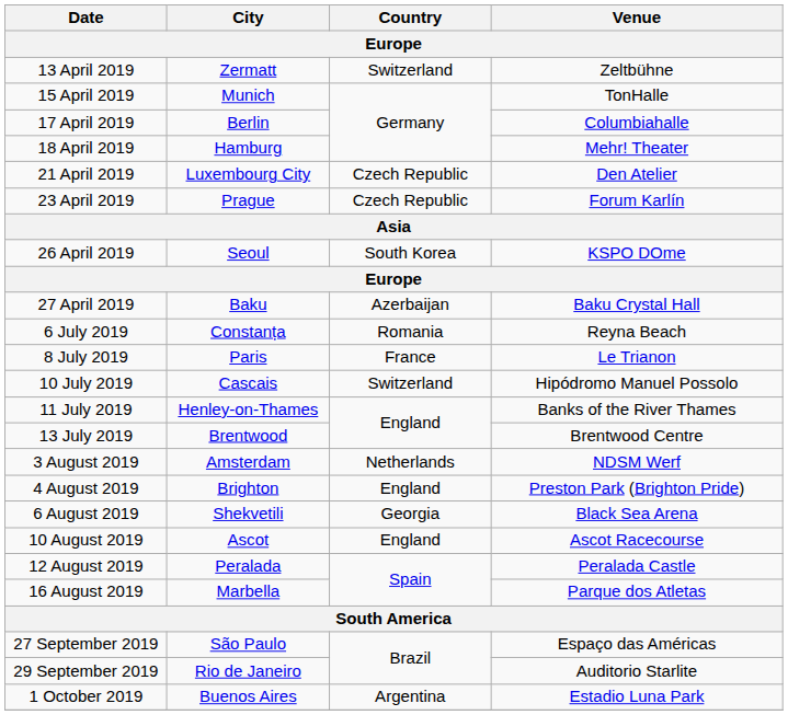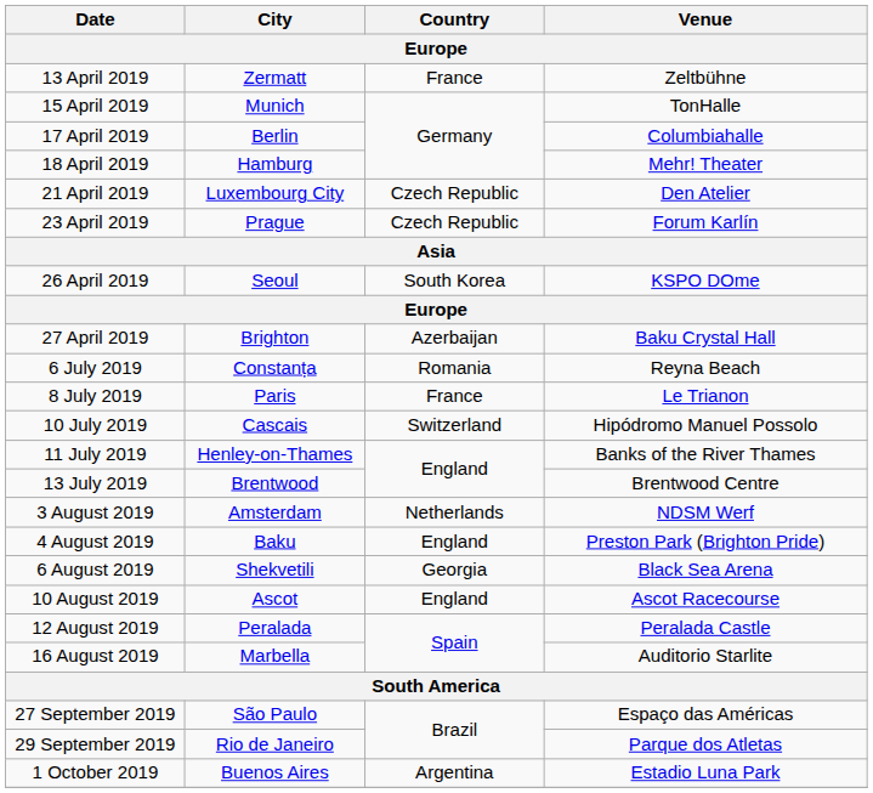 <table class="wikitable" style="text-align:center;">
 <tr>
 <th style="width:150px;">Date</th>
 <th style="width:150px;">City</th>
 <th style="width:150px;">Country</th>
 <th style="width:275px;">Venue</th>
 </tr>
 <tr>
 <th colspan="4">Europe</th>
 </tr>
 <tr>
 <td>13 April 2019</td>
 <td><a href='#'>Zermatt</a></td>
-<td>Switzerland</td>
+<td>France</td>
 <td>Zeltbühne</td>
 </tr>
 <tr>
 <td>15 April 2019</td>
 <td><a href='#'>Munich</a></td>
 <td rowspan="3">Germany</td>
 <td>TonHalle</td>
 </tr>
 <tr>
 <td>17 April 2019</td>
 <td><a href='#'>Berlin</a></td>
 <td><a href='#'>Columbiahalle</a></td>
 </tr>
 <tr>
 <td>18 April 2019</td>
 <td><a href='#'>Hamburg</a></td>
 <td><a href='#'>Mehr! Theater</a></td>
 </tr>
 <tr>
 <td>21 April 2019</td>
 <td><a href='#'>Luxembourg City</a></td>
 <td>Czech Republic</td>
 <td><a href='#'>Den Atelier</a></td>
 </tr>
 <tr>
 <td>23 April 2019</td>
 <td><a href='#'>Prague</a></td>
 <td>Czech Republic</td>
 <td><a href='#'>Forum Karlín</a></td>
 </tr>
 <tr>
 <th colspan="4"><strong>Asia</strong></th>
 </tr>
 <tr>
 <td>26 April 2019</td>
 <td><a href='#'>Seoul</a></td>
 <td>South Korea</td>
 <td><a href='#'>KSPO DOme</a></td>
 </tr>
 <tr>
 <th colspan="4">Europe</th>
 </tr>
 <tr>
 <td>27 April 2019</td>
-<td><a href='#'>Baku</a></td>
+<td><a href='#'>Brighton</a></td>
 <td>Azerbaijan</td>
 <td><a href='#'>Baku Crystal Hall</a></td>
 </tr>
 <tr>
 <td>6 July 2019</td>
 <td><a href='#'>Constanța</a></td>
 <td>Romania</td>
 <td>Reyna Beach</td>
 </tr>
 <tr>
 <td>8 July 2019</td>
 <td><a href='#'>Paris</a></td>
 <td>France</td>
 <td><a href='#'>Le Trianon</a></td>
 </tr>
 <tr>
 <td>10 July 2019</td>
 <td><a href='#'>Cascais</a></td>
 <td>Switzerland</td>
 <td>Hipódromo Manuel Possolo</td>
 </tr>
 <tr>
 <td>11 July 2019</td>
 <td><a href='#'>Henley-on-Thames</a></td>
 <td rowspan="2">England</td>
 <td>Banks of the River Thames</td>
 </tr>
 <tr>
 <td>13 July 2019</td>
 <td><a href='#'>Brentwood</a></td>
 <td>Brentwood Centre</td>
 </tr>
 <tr>
 <td>3 August 2019</td>
 <td><a href='#'>Amsterdam</a></td>
 <td>Netherlands</td>
 <td><a href='#'>NDSM Werf</a></td>
 </tr>
 <tr>
 <td>4 August 2019</td>
-<td><a href='#'>Brighton</a></td>
+<td><a href='#'>Baku</a></td>
 <td>England</td>
 <td><a href='#'>Preston Park</a> (<a href='#'>Brighton Pride</a>)</td>
 </tr>
 <tr>
 <td>6 August 2019</td>
 <td><a href='#'>Shekvetili</a></td>
 <td>Georgia</td>
 <td><a href='#'>Black Sea Arena</a></td>
 </tr>
 <tr>
 <td>10 August 2019</td>
 <td><a href='#'>Ascot</a></td>
 <td>England</td>
 <td><a href='#'>Ascot Racecourse</a></td>
 </tr>
 <tr>
 <td>12 August 2019</td>
 <td><a href='#'>Peralada</a></td>
 <td rowspan="2"><a href='#'>Spain</a></td>
 <td><a href='#'>Peralada Castle</a></td>
 </tr>
 <tr>
 <td>16 August 2019</td>
 <td><a href='#'>Marbella</a></td>
-<td><a href='#'>Parque dos Atletas</a></td>
+<td>Auditorio Starlite</td>
 </tr>
 <tr>
 <th colspan="4">South America</th>
 </tr>
 <tr>
 <td>27 September 2019</td>
 <td><a href='#'>São Paulo</a></td>
 <td rowspan="2">Brazil</td>
 <td>Espaço das Américas</td>
 </tr>
 <tr>
 <td>29 September 2019</td>
 <td><a href='#'>Rio de Janeiro</a></td>
-<td>Auditorio Starlite</td>
+<td><a href='#'>Parque dos Atletas</a></td>
 </tr>
 <tr>
 <td>1 October 2019</td>
 <td><a href='#'>Buenos Aires</a></td>
 <td>Argentina</td>
 <td><a href='#'>Estadio Luna Park</a></td>
 </tr>
 <tr>
 </tr>
 </table>
